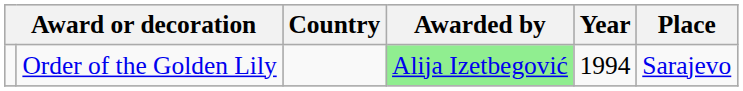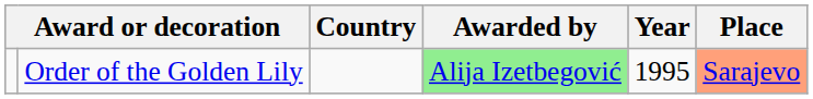 <table class="wikitable" style="text-align:left;">
 <tr>
 <th colspan=2>Award or decoration</th>
 <th>Country</th>
 <th>Awarded by</th>
 <th>Year</th>
 <th>Place</th>
 </tr>
 <tr>
 <td></td>
 <td><a href='#'>Order of the Golden Lily</a></td>
 <td></td>
 <td style="background: lightgreen;"><a href='#'>Alija Izetbegović</a></td>
-<td>1994</td>
-<td><a href='#'>Sarajevo</a></td>
+<td>1995</td>
+<td style="background: lightsalmon;"><a href='#'>Sarajevo</a></td>
 </tr>
 </table>
